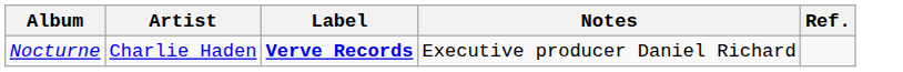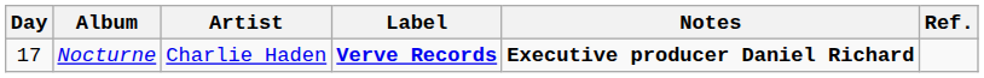 <table class="wikitable">
 <tr>
+<th>Day</th>
 <th>Album</th>
 <th>Artist</th>
 <th>Label</th>
 <th>Notes</th>
 <th>Ref.</th>
 </tr>
 <tr>
+<td rowspan="1" style="text-align:center;">17</td>
 <td><em><a href='#'>Nocturne</a></em></td>
 <td><a href='#'>Charlie Haden</a></td>
 <td><strong><a href='#'>Verve Records</a></strong></td>
-<td>Executive producer Daniel Richard</td>
+<td><strong>Executive producer Daniel Richard</strong></td>
 <td style="text-align:center;"></td>
 </tr>
 </table>
